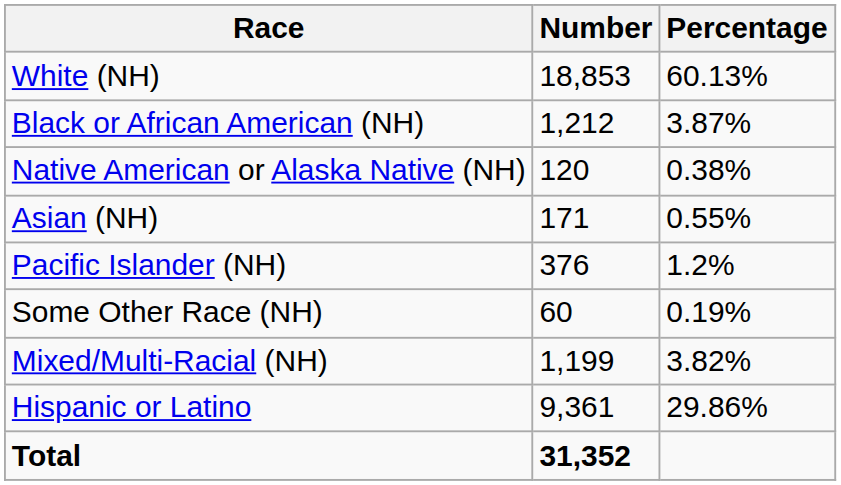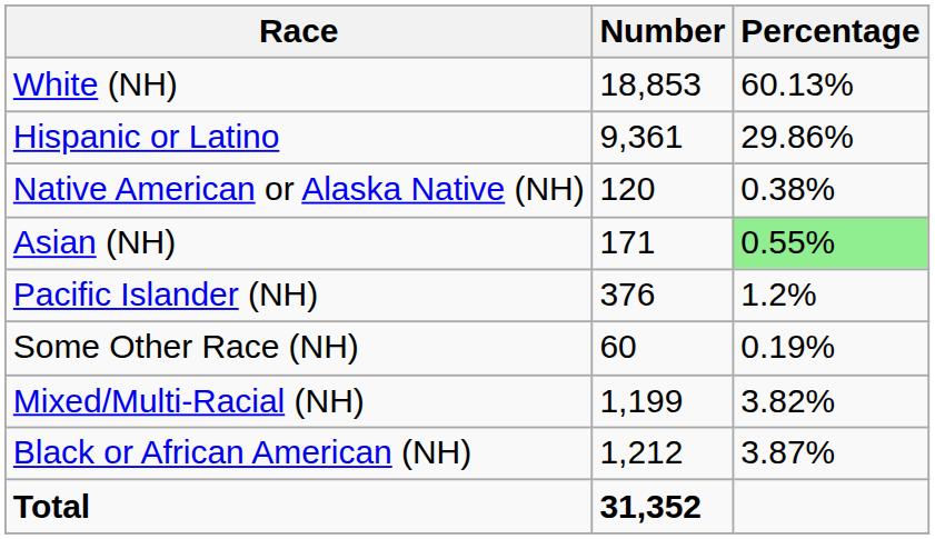 <table class="wikitable">
 <tr>
 <th>Race</th>
 <th>Number</th>
 <th>Percentage</th>
 </tr>
 <tr>
 <td><a href='#'>White</a> (NH)</td>
 <td>18,853</td>
 <td>60.13%</td>
 </tr>
 <tr>
-<td><a href='#'>Black or African American</a> (NH)</td>
-<td>1,212</td>
-<td>3.87%</td>
+<td><a href='#'>Hispanic or Latino</a></td>
+<td>9,361</td>
+<td>29.86%</td>
 </tr>
 <tr>
 <td><a href='#'>Native American</a> or <a href='#'>Alaska Native</a> (NH)</td>
 <td>120</td>
 <td>0.38%</td>
 </tr>
 <tr>
 <td><a href='#'>Asian</a> (NH)</td>
 <td>171</td>
-<td>0.55%</td>
+<td style="background: lightgreen;">0.55%</td>
 </tr>
 <tr>
 <td><a href='#'>Pacific Islander</a> (NH)</td>
 <td>376</td>
 <td>1.2%</td>
 </tr>
 <tr>
 <td>Some Other Race (NH)</td>
 <td>60</td>
 <td>0.19%</td>
 </tr>
 <tr>
 <td><a href='#'>Mixed/Multi-Racial</a> (NH)</td>
 <td>1,199</td>
 <td>3.82%</td>
 </tr>
 <tr>
-<td><a href='#'>Hispanic or Latino</a></td>
-<td>9,361</td>
-<td>29.86%</td>
+<td><a href='#'>Black or African American</a> (NH)</td>
+<td>1,212</td>
+<td>3.87%</td>
 </tr>
 <tr>
 <td><strong>Total</strong></td>
 <td><strong>31,352</strong></td>
 <td></td>
 </tr>
 </table>
